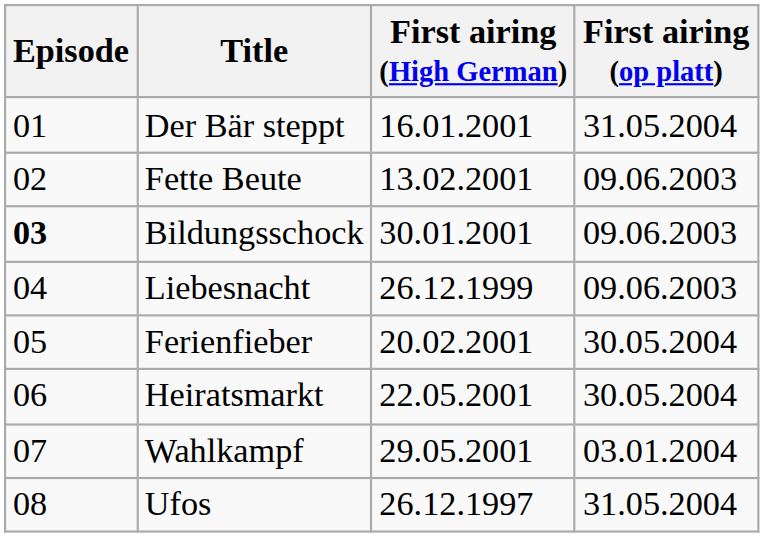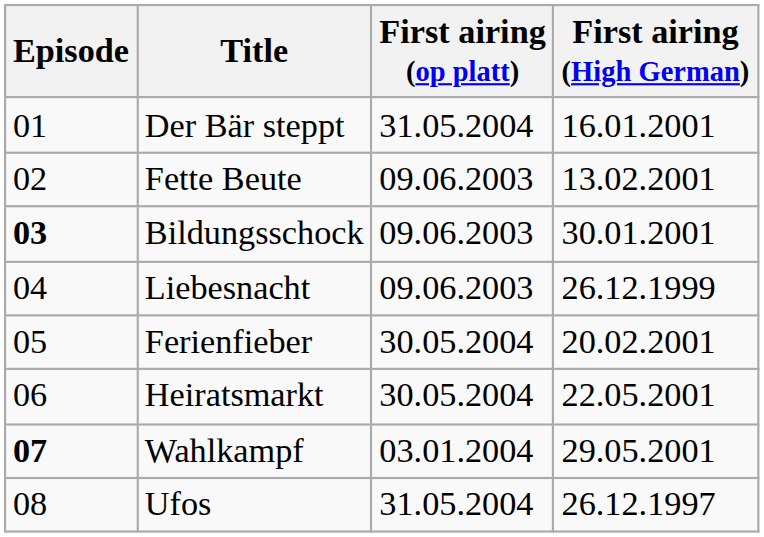 <table class="wikitable">
 <tr>
 <th>Episode</th>
 <th>Title</th>
+<th>First airing<br><small>(<a href='#'>op platt</a>)</small></th>
 <th>First airing<br><small>(<a href='#'>High German</a>)</small></th>
-<th>First airing<br><small>(<a href='#'>op platt</a>)</small></th>
 </tr>
 <tr>
 <td>01</td>
 <td>Der Bär steppt</td>
+<td>31.05.2004</td>
 <td>16.01.2001</td>
-<td>31.05.2004</td>
 </tr>
 <tr>
 <td>02</td>
 <td>Fette Beute</td>
+<td>09.06.2003</td>
 <td>13.02.2001</td>
-<td>09.06.2003</td>
 </tr>
 <tr>
 <td><strong>03</strong></td>
 <td>Bildungsschock</td>
+<td>09.06.2003</td>
 <td>30.01.2001</td>
-<td>09.06.2003</td>
 </tr>
 <tr>
 <td>04</td>
 <td>Liebesnacht</td>
+<td>09.06.2003</td>
 <td>26.12.1999</td>
-<td>09.06.2003</td>
 </tr>
 <tr>
 <td>05</td>
 <td>Ferienfieber</td>
+<td>30.05.2004</td>
 <td>20.02.2001</td>
-<td>30.05.2004</td>
 </tr>
 <tr>
 <td>06</td>
 <td>Heiratsmarkt</td>
+<td>30.05.2004</td>
 <td>22.05.2001</td>
-<td>30.05.2004</td>
 </tr>
 <tr>
-<td>07</td>
+<td><strong>07</strong></td>
 <td>Wahlkampf</td>
+<td>03.01.2004</td>
 <td>29.05.2001</td>
-<td>03.01.2004</td>
 </tr>
 <tr>
 <td>08</td>
 <td>Ufos</td>
+<td>31.05.2004</td>
 <td>26.12.1997</td>
-<td>31.05.2004</td>
 </tr>
 </table>
